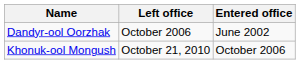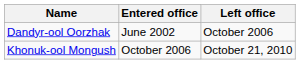 <table class="wikitable">
 <tr>
 <th>Name</th>
+<th>Entered office</th>
 <th>Left office</th>
-<th>Entered office</th>
 </tr>
 <tr>
 <td><a href='#'>Dandyr-ool Oorzhak</a></td>
+<td>June 2002</td>
 <td>October 2006</td>
-<td>June 2002</td>
 </tr>
 <tr>
 <td><a href='#'>Khonuk-ool Mongush</a></td>
+<td>October 2006</td>
 <td>October 21, 2010</td>
-<td>October 2006</td>
 </tr>
 </table>
